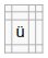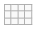 <table class="wikitable" style="text-align: center;">
 <tr>
 <td> </td>
 <td> </td>
 <td> </td>
 <td> </td>
 </tr>
 <tr>
 <td></td>
 <td></td>
 <td></td>
 <td></td>
 </tr>
 <tr>
-<td> </td>
-<td>ü</td>
-<td> </td>
-<td> </td>
-</tr>
-<tr>
 <td></td>
 <td></td>
 <td></td>
 <td></td>
 </tr>
 </table>
